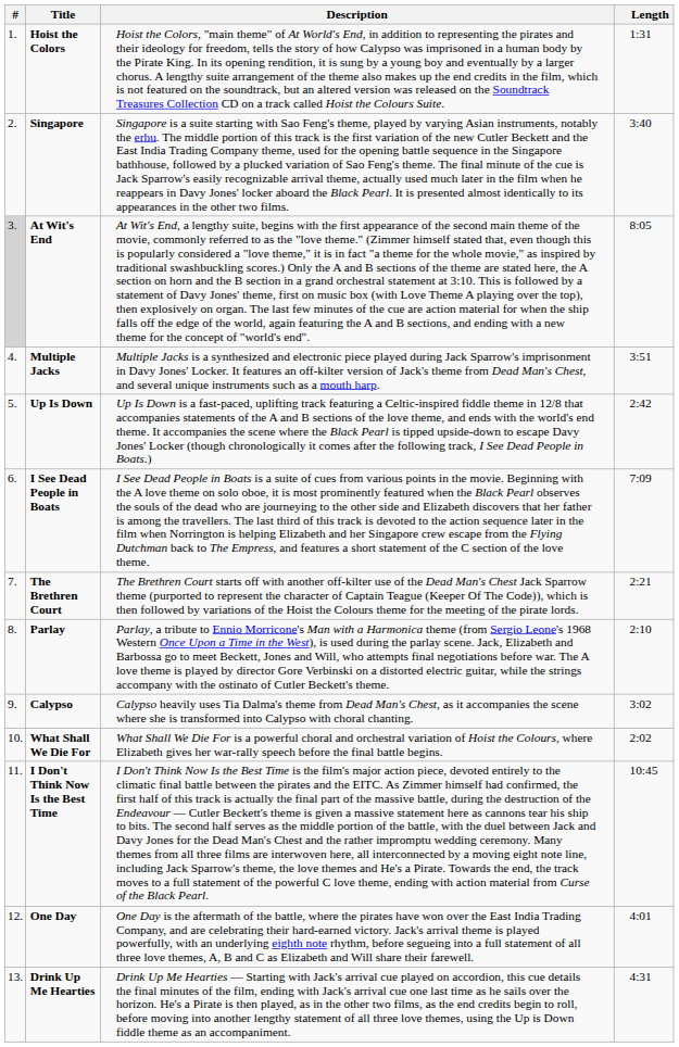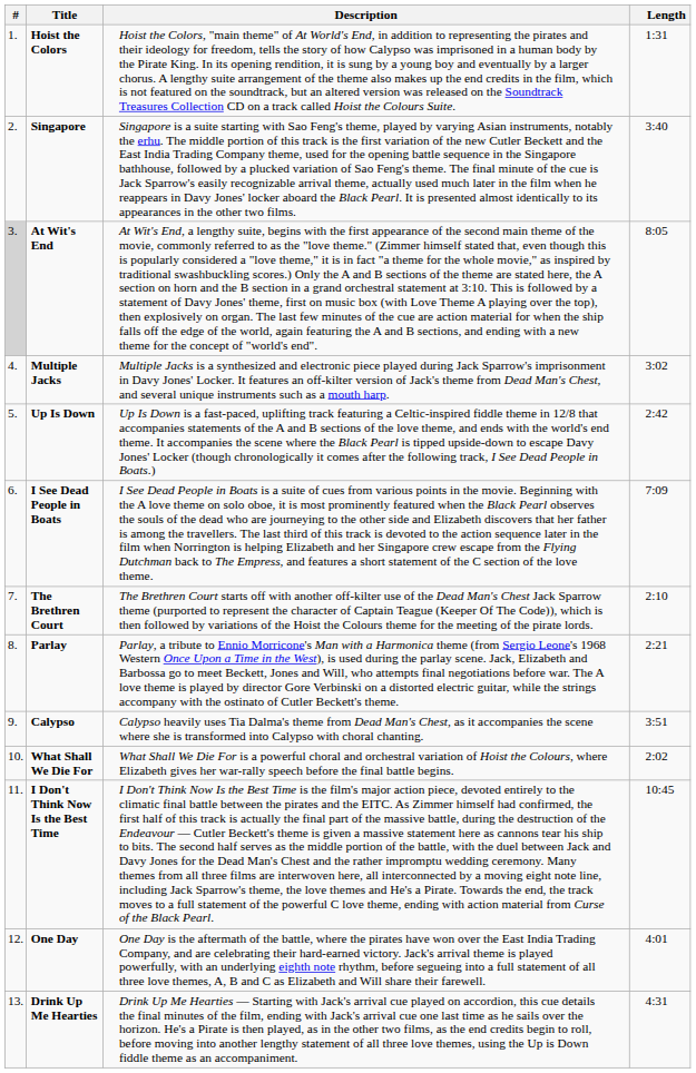 <table class="wikitable">
 <tr>
 <th>#</th>
 <th style="padding-left: 5px;padding-right: 5px;">Title</th>
 <th style="padding-left: 20px;padding-right: 20px;">Description</th>
 <th style="padding-left: 20px;">Length</th>
 </tr>
 <tr>
 <td valign="top">1.</td>
 <td style="padding-left: 5px;padding-right: 5px;" valign="top"><strong>Hoist the Colors</strong></td>
 <td style="padding-left: 20px;padding-right: 20px;" valign="top"><em>Hoist the Colors</em>, "main theme" of <em>At World's End</em>, in addition to representing the pirates and their ideology for freedom, tells the story of how Calypso was imprisoned in a human body by the Pirate King. In its opening rendition, it is sung by a young boy and eventually by a larger chorus. A lengthy suite arrangement of the theme also makes up the end credits in the film, which is not featured on the soundtrack, but an altered version was released on the <a href='#'>Soundtrack Treasures Collection</a> CD on a track called <em>Hoist the Colours Suite</em>.</td>
 <td style="padding-left: 20px;padding-right: 20px;" valign="top">1:31</td>
 </tr>
 <tr>
 <td valign="top">2.</td>
 <td style="padding-left: 5px;padding-right: 5px;" valign="top"><strong>Singapore</strong></td>
 <td style="padding-left: 20px;padding-right: 20px;" valign="top"><em>Singapore</em> is a suite starting with Sao Feng's theme, played by varying Asian instruments, notably the <a href='#'>erhu</a>. The middle portion of this track is the first variation of the new Cutler Beckett and the East India Trading Company theme, used for the opening battle sequence in the Singapore bathhouse, followed by a plucked variation of Sao Feng's theme. The final minute of the cue is Jack Sparrow's easily recognizable arrival theme, actually used much later in the film when he reappears in Davy Jones' locker aboard the <em>Black Pearl</em>. It is presented almost identically to its appearances in the other two films.</td>
 <td style="padding-left: 20px;padding-right: 20px;" valign="top">3:40</td>
 </tr>
 <tr>
 <td valign="top" style="background: lightgrey;">3.</td>
 <td style="padding-left: 5px;padding-right: 5px;" valign="top"><strong>At Wit's End</strong></td>
 <td style="padding-left: 20px;padding-right: 20px;" valign="top"><em>At Wit's End</em>, a lengthy suite, begins with the first appearance of the second main theme of the movie, commonly referred to as the "love theme." (Zimmer himself stated that, even though this is popularly considered a "love theme," it is in fact "a theme for the whole movie," as inspired by traditional swashbuckling scores.)  Only the A and B sections of the theme are stated here, the A section on horn and the B section in a grand orchestral statement at 3:10. This is followed by a statement of Davy Jones' theme, first on music box (with Love Theme A playing over the top), then explosively on organ. The last few minutes of the cue are action material for when the ship falls off the edge of the world, again featuring the A and B sections, and ending with a new theme for the concept of "world's end".</td>
 <td style="padding-left: 20px;padding-right: 20px;" valign="top">8:05</td>
 </tr>
 <tr>
 <td valign="top">4.</td>
 <td style="padding-left: 5px;padding-right: 5px;" valign="top"><strong>Multiple Jacks</strong></td>
 <td style="padding-left: 20px;padding-right: 20px;" valign="top"><em>Multiple Jacks</em> is a synthesized and electronic piece played during Jack Sparrow's imprisonment in Davy Jones' Locker. It features an off-kilter version of Jack's theme from <em>Dead Man's Chest</em>, and several unique instruments such as a <a href='#'>mouth harp</a>.</td>
-<td style="padding-left: 20px;padding-right: 20px;" valign="top">3:51</td>
+<td style="padding-left: 20px;padding-right: 20px;" valign="top">3:02</td>
 </tr>
 <tr>
 <td valign="top">5.</td>
 <td style="padding-left: 5px;padding-right: 5px;" valign="top"><strong>Up Is Down</strong></td>
 <td style="padding-left: 20px;padding-right: 20px;" valign="top"><em>Up Is Down</em> is a fast-paced, uplifting track featuring a Celtic-inspired fiddle theme in 12/8 that accompanies statements of the A and B sections of the love theme, and ends with the world's end theme. It accompanies the scene where the <em>Black Pearl</em> is tipped upside-down to escape Davy Jones' Locker (though chronologically it comes after the following track, <em>I See Dead People in Boats</em>.)</td>
 <td style="padding-left: 20px;padding-right: 20px;" valign="top">2:42</td>
 </tr>
 <tr>
 <td valign="top">6.</td>
 <td style="padding-left: 5px;padding-right: 5px;" valign="top"><strong>I See Dead People in Boats</strong></td>
 <td style="padding-left: 20px;padding-right: 20px;" valign="top"><em>I See Dead People in Boats</em> is a suite of cues from various points in the movie. Beginning with the A love theme on solo oboe, it is most prominently featured when the <em>Black Pearl</em> observes the souls of the dead who are journeying to the other side and Elizabeth discovers that her father is among the travellers. The last third of this track is devoted to the action sequence later in the film when Norrington is helping Elizabeth and her Singapore crew escape from the <em>Flying Dutchman</em> back to <em>The Empress</em>, and features a short statement of the C section of the love theme.</td>
 <td style="padding-left: 20px;padding-right: 20px;" valign="top">7:09</td>
 </tr>
 <tr>
 <td valign="top">7.</td>
 <td style="padding-left: 5px;padding-right: 5px;" valign="top"><strong>The Brethren Court</strong></td>
 <td style="padding-left: 20px;padding-right: 20px;" valign="top"><em>The Brethren Court</em> starts off with another off-kilter use of the <em>Dead Man's Chest</em> Jack Sparrow theme (purported to represent the character of Captain Teague (Keeper Of The Code)), which is then followed by variations of the Hoist the Colours theme for the meeting of the pirate lords.</td>
-<td style="padding-left: 20px;padding-right: 20px;" valign="top">2:21</td>
+<td style="padding-left: 20px;padding-right: 20px;" valign="top">2:10</td>
 </tr>
 <tr>
 <td valign="top">8.</td>
 <td style="padding-left: 5px;padding-right: 5px;" valign="top"><strong>Parlay</strong></td>
 <td style="padding-left: 20px;padding-right: 20px;" valign="top"><em>Parlay</em>, a tribute to <a href='#'>Ennio Morricone</a>'s <em>Man with a Harmonica</em> theme (from <a href='#'>Sergio Leone</a>'s 1968 Western <em><a href='#'>Once Upon a Time in the West</a></em>), is used during the parlay scene. Jack, Elizabeth and Barbossa go to meet Beckett, Jones and Will, who attempts final negotiations before war. The A love theme is played by director Gore Verbinski on a distorted electric guitar, while the strings accompany with the ostinato of Cutler Beckett's theme.</td>
-<td style="padding-left: 20px;padding-right: 20px;" valign="top">2:10</td>
+<td style="padding-left: 20px;padding-right: 20px;" valign="top">2:21</td>
 </tr>
 <tr>
 <td valign="top">9.</td>
 <td style="padding-left: 5px;padding-right: 5px;" valign="top"><strong>Calypso</strong></td>
 <td style="padding-left: 20px;padding-right: 20px;" valign="top"><em>Calypso</em> heavily uses Tia Dalma's theme from <em>Dead Man's Chest</em>, as it accompanies the scene where she is transformed into Calypso with choral chanting.</td>
-<td style="padding-left: 20px;padding-right: 20px;" valign="top">3:02</td>
+<td style="padding-left: 20px;padding-right: 20px;" valign="top">3:51</td>
 </tr>
 <tr>
 <td valign="top">10.</td>
 <td style="padding-left: 5px;padding-right: 5px;" valign="top"><strong>What Shall We Die For</strong></td>
 <td style="padding-left: 20px;padding-right: 20px;" valign="top"><em>What Shall We Die For</em> is a powerful choral and orchestral variation of <em>Hoist the Colours</em>, where Elizabeth gives her war-rally speech before the final battle begins.</td>
 <td style="padding-left: 20px;padding-right: 20px;" valign="top">2:02</td>
 </tr>
 <tr>
 <td valign="top">11.</td>
 <td style="padding-left: 5px;padding-right: 5px;" valign="top"><strong>I Don't Think Now Is the Best Time</strong></td>
 <td style="padding-left: 20px;padding-right: 20px;" valign="top"><em>I Don't Think Now Is the Best Time</em> is the film's major action piece, devoted entirely to the climatic final battle between the pirates and the EITC. As Zimmer himself had confirmed, the first half of this track is actually the final part of the massive battle, during the destruction of the <em>Endeavour</em> — Cutler Beckett's theme is given a massive statement here as cannons tear his ship to bits. The second half serves as the middle portion of the battle, with the duel between Jack and Davy Jones for the Dead Man's Chest and the rather impromptu wedding ceremony. Many themes from all three films are interwoven here, all interconnected by a moving eight note line, including Jack Sparrow's theme, the love themes and He's a Pirate. Towards the end, the track moves to a full statement of the powerful C love theme, ending with action material from <em>Curse of the Black Pearl</em>.</td>
 <td style="padding-left: 20px;padding-right: 20px;" valign="top">10:45</td>
 </tr>
 <tr>
 <td valign="top">12.</td>
 <td style="padding-left: 5px;padding-right: 5px;" valign="top"><strong>One Day</strong></td>
 <td style="padding-left: 20px;padding-right: 20px;" valign="top"><em>One Day</em> is the aftermath of the battle, where the pirates have won over the East India Trading Company, and are celebrating their hard-earned victory. Jack's arrival theme is played powerfully, with an underlying <a href='#'>eighth note</a> rhythm, before segueing into a full statement of all three love themes, A, B and C as Elizabeth and Will share their farewell.</td>
 <td style="padding-left: 20px;padding-right: 20px;" valign="top">4:01</td>
 </tr>
 <tr>
 <td valign="top">13.</td>
 <td style="padding-left: 5px;padding-right: 5px;" valign="top"><strong>Drink Up Me Hearties</strong></td>
 <td style="padding-left: 20px;padding-right: 20px;" valign="top"><em>Drink Up Me Hearties</em> — Starting with Jack's arrival cue played on accordion, this cue details the final minutes of the film, ending with Jack's arrival cue one last time as he sails over the horizon. He's a Pirate is then played, as in the other two films, as the end credits begin to roll, before moving into another lengthy statement of all three love themes, using the Up is Down fiddle theme as an accompaniment.</td>
 <td style="padding-left: 20px;padding-right: 20px;" valign="top">4:31</td>
 </tr>
 </table>
